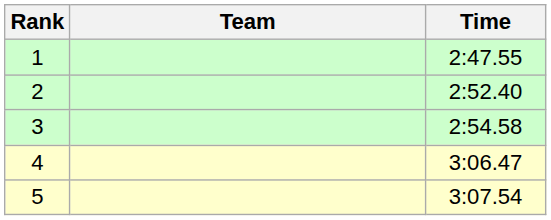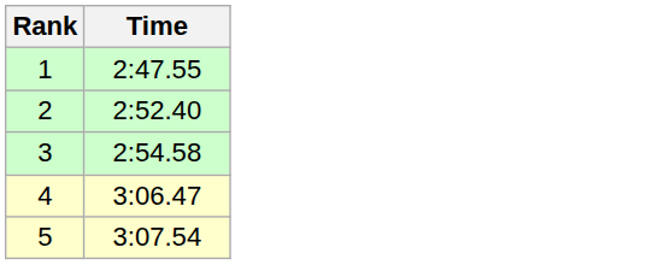 <table class=wikitable style="text-align:center">
 <tr>
 <th width=40>Rank</th>
-<th width=250>Team</th>
 <th width=80>Time</th>
 </tr>
 <tr bgcolor="ccffcc">
 <td>1</td>
-<td align=left></td>
 <td>2:47.55</td>
 </tr>
 <tr bgcolor="ccffcc">
 <td>2</td>
-<td align=left></td>
 <td>2:52.40</td>
 </tr>
 <tr bgcolor="ccffcc">
 <td>3</td>
-<td align=left></td>
 <td>2:54.58</td>
 </tr>
 <tr bgcolor="ffffcc">
 <td>4</td>
-<td align=left></td>
 <td>3:06.47</td>
 </tr>
 <tr bgcolor="ffffcc">
 <td>5</td>
-<td align=left></td>
 <td>3:07.54</td>
 </tr>
 </table>
